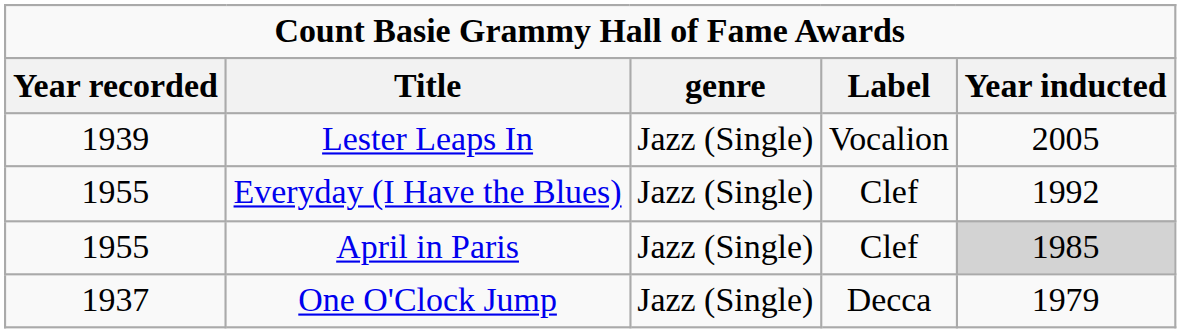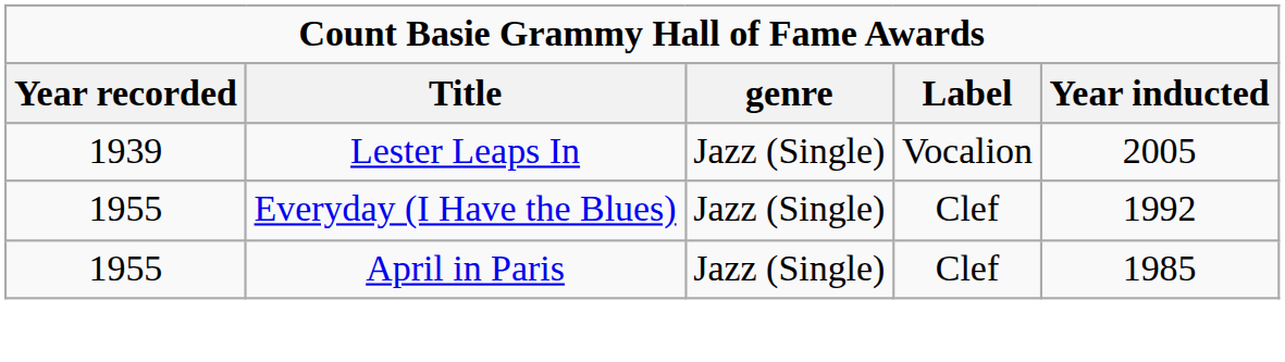 <table class=wikitable>
 <tr>
 <td colspan="5" style="text-align:center;"><strong>Count Basie Grammy Hall of Fame Awards</strong></td>
 </tr>
 <tr>
 <th>Year recorded</th>
 <th>Title</th>
 <th>genre</th>
 <th>Label</th>
 <th>Year inducted</th>
 </tr>
 <tr align=center>
 <td>1939</td>
 <td><a href='#'>Lester Leaps In</a></td>
 <td>Jazz (Single)</td>
 <td>Vocalion</td>
 <td>2005</td>
 </tr>
 <tr align=center>
 <td>1955</td>
 <td><a href='#'>Everyday (I Have the Blues)</a></td>
 <td>Jazz (Single)</td>
 <td>Clef</td>
 <td>1992</td>
 </tr>
 <tr align=center>
 <td>1955</td>
 <td><a href='#'>April in Paris</a></td>
 <td>Jazz (Single)</td>
 <td>Clef</td>
-<td style="background: lightgrey;">1985</td>
-</tr>
-<tr align=center>
-<td>1937</td>
-<td><a href='#'>One O'Clock Jump</a></td>
-<td>Jazz (Single)</td>
-<td>Decca</td>
-<td>1979</td>
+<td>1985</td>
 </tr>
 </table>
